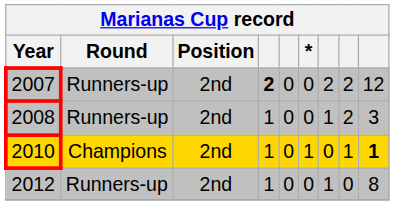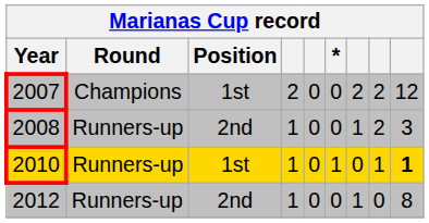 <table class="wikitable" style="text-align: center;">
 <tr>
 <th colspan=9><a href='#'>Marianas Cup</a> record</th>
 </tr>
 <tr>
 <th>Year</th>
 <th>Round</th>
 <th>Position</th>
 <th></th>
 <th></th>
 <th>*</th>
 <th></th>
 <th></th>
 <th></th>
 </tr>
 <tr bgcolor=Silver>
 <td style="border: 3px solid red">  2007</td>
-<td>Runners-up</td>
-<td>2nd</td>
-<td><strong>2</strong></td>
+<td>Champions</td>
+<td>1st</td>
+<td>2</td>
 <td>0</td>
 <td>0</td>
 <td>2</td>
 <td>2</td>
 <td>12</td>
 </tr>
 <tr bgcolor=Silver>
 <td style="border: 3px solid red"> 2008</td>
 <td>Runners-up</td>
 <td>2nd</td>
 <td>1</td>
 <td>0</td>
 <td>0</td>
 <td>1</td>
 <td>2</td>
 <td>3</td>
 </tr>
 <tr style="background:gold;">
 <td style="border: 3px solid red"> 2010</td>
-<td>Champions</td>
-<td>2nd</td>
+<td>Runners-up</td>
+<td>1st</td>
 <td>1</td>
 <td>0</td>
 <td>1</td>
 <td>0</td>
 <td>1</td>
 <td><strong>1</strong></td>
 </tr>
 <tr bgcolor=Silver>
 <td> 2012</td>
 <td>Runners-up</td>
 <td>2nd</td>
 <td>1</td>
 <td>0</td>
 <td>0</td>
 <td>1</td>
 <td>0</td>
 <td>8</td>
 </tr>
 <tr>
 </tr>
 </table>
